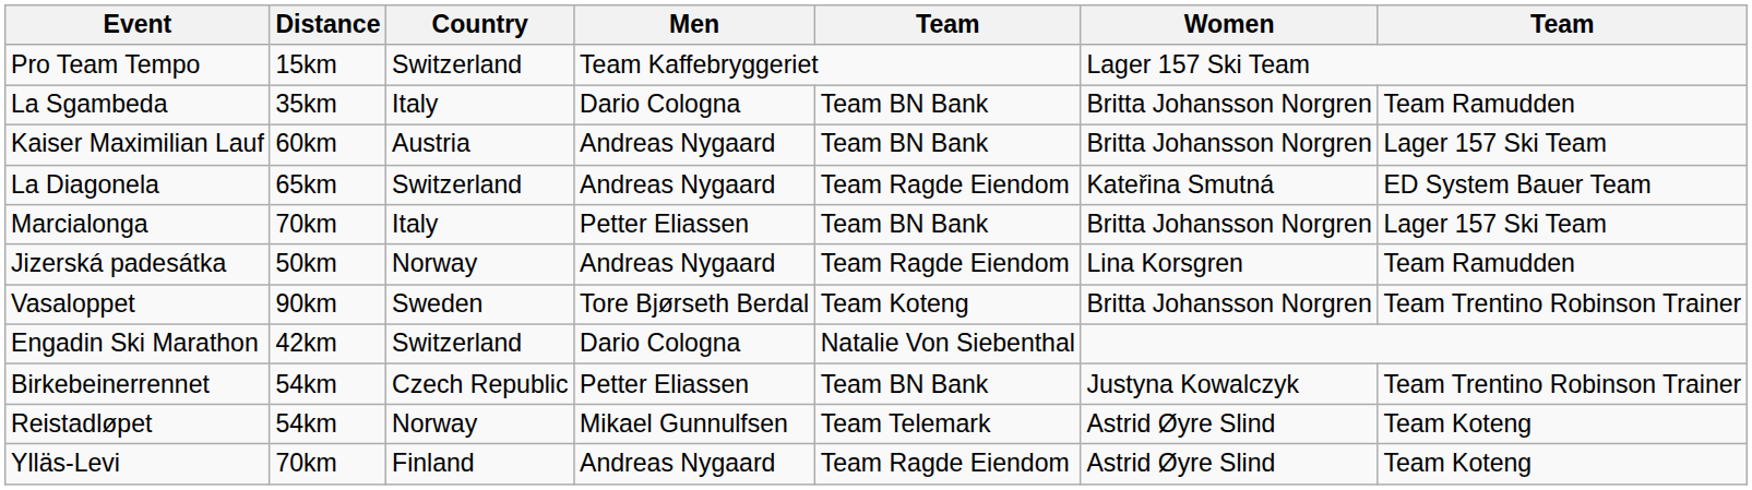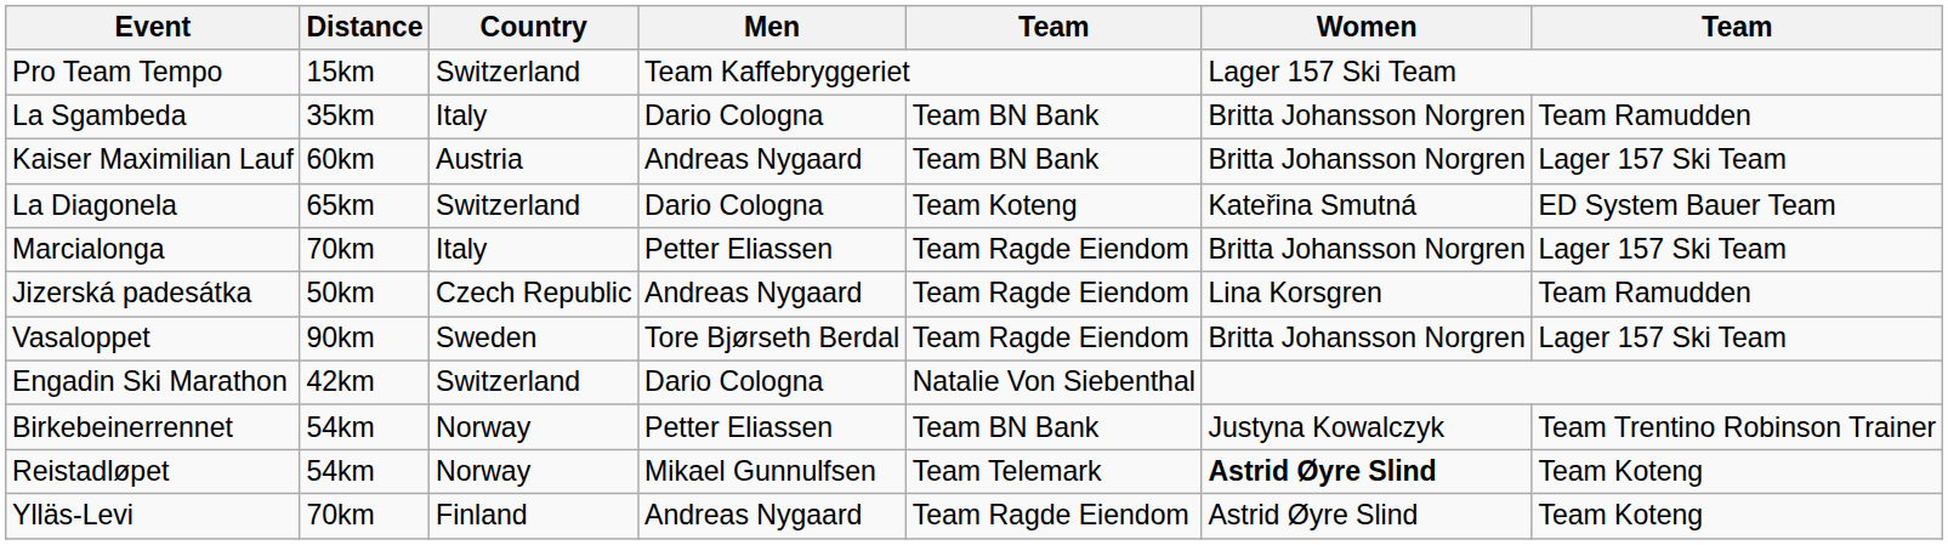 <table class="wikitable">
 <tr>
 <th>Event</th>
 <th>Distance</th>
 <th>Country</th>
 <th>Men</th>
 <th>Team</th>
 <th>Women</th>
 <th>Team</th>
 </tr>
 <tr>
 <td>Pro Team Tempo</td>
 <td>15km</td>
 <td> Switzerland</td>
 <td colspan="2">Team Kaffebryggeriet</td>
 <td colspan="2">Lager 157 Ski Team</td>
 </tr>
 <tr>
 <td>La Sgambeda</td>
 <td>35km</td>
 <td> Italy</td>
 <td> Dario Cologna</td>
 <td>Team BN Bank</td>
 <td> Britta Johansson Norgren</td>
 <td>Team Ramudden</td>
 </tr>
 <tr>
 <td>Kaiser Maximilian Lauf</td>
 <td>60km</td>
 <td> Austria</td>
 <td> Andreas Nygaard</td>
 <td>Team BN Bank</td>
 <td> Britta Johansson Norgren</td>
 <td>Lager 157 Ski Team</td>
 </tr>
 <tr>
 <td>La Diagonela</td>
 <td>65km</td>
 <td> Switzerland</td>
-<td> Andreas Nygaard</td>
-<td>Team Ragde Eiendom</td>
+<td> Dario Cologna</td>
+<td>Team Koteng</td>
 <td> Kateřina Smutná</td>
 <td>ED System Bauer Team</td>
 </tr>
 <tr>
 <td>Marcialonga</td>
 <td>70km</td>
 <td> Italy</td>
 <td> Petter Eliassen</td>
-<td>Team BN Bank</td>
+<td>Team Ragde Eiendom</td>
 <td> Britta Johansson Norgren</td>
 <td>Lager 157 Ski Team</td>
 </tr>
 <tr>
 <td>Jizerská padesátka</td>
 <td>50km</td>
-<td> Norway</td>
+<td> Czech Republic</td>
 <td> Andreas Nygaard</td>
 <td>Team Ragde Eiendom</td>
 <td> Lina Korsgren</td>
 <td>Team Ramudden</td>
 </tr>
 <tr>
 <td>Vasaloppet</td>
 <td>90km</td>
 <td> Sweden</td>
 <td> Tore Bjørseth Berdal</td>
-<td>Team Koteng</td>
+<td>Team Ragde Eiendom</td>
 <td> Britta Johansson Norgren</td>
-<td>Team Trentino Robinson Trainer</td>
+<td>Lager 157 Ski Team</td>
 </tr>
 <tr>
 <td>Engadin Ski Marathon</td>
 <td>42km</td>
 <td> Switzerland</td>
 <td> Dario Cologna</td>
 <td> Natalie Von Siebenthal</td>
 </tr>
 <tr>
 <td>Birkebeinerrennet</td>
 <td>54km</td>
-<td> Czech Republic</td>
+<td> Norway</td>
 <td> Petter Eliassen</td>
 <td>Team BN Bank</td>
 <td> Justyna Kowalczyk</td>
 <td>Team Trentino Robinson Trainer</td>
 </tr>
 <tr>
 <td>Reistadløpet</td>
 <td>54km</td>
 <td> Norway</td>
 <td> Mikael Gunnulfsen</td>
 <td>Team Telemark</td>
-<td> Astrid Øyre Slind</td>
+<td><strong> Astrid Øyre Slind</strong></td>
 <td>Team Koteng</td>
 </tr>
 <tr>
 <td>Ylläs-Levi</td>
 <td>70km</td>
 <td> Finland</td>
 <td> Andreas Nygaard</td>
 <td>Team Ragde Eiendom</td>
 <td> Astrid Øyre Slind</td>
 <td>Team Koteng</td>
 </tr>
 </table>
